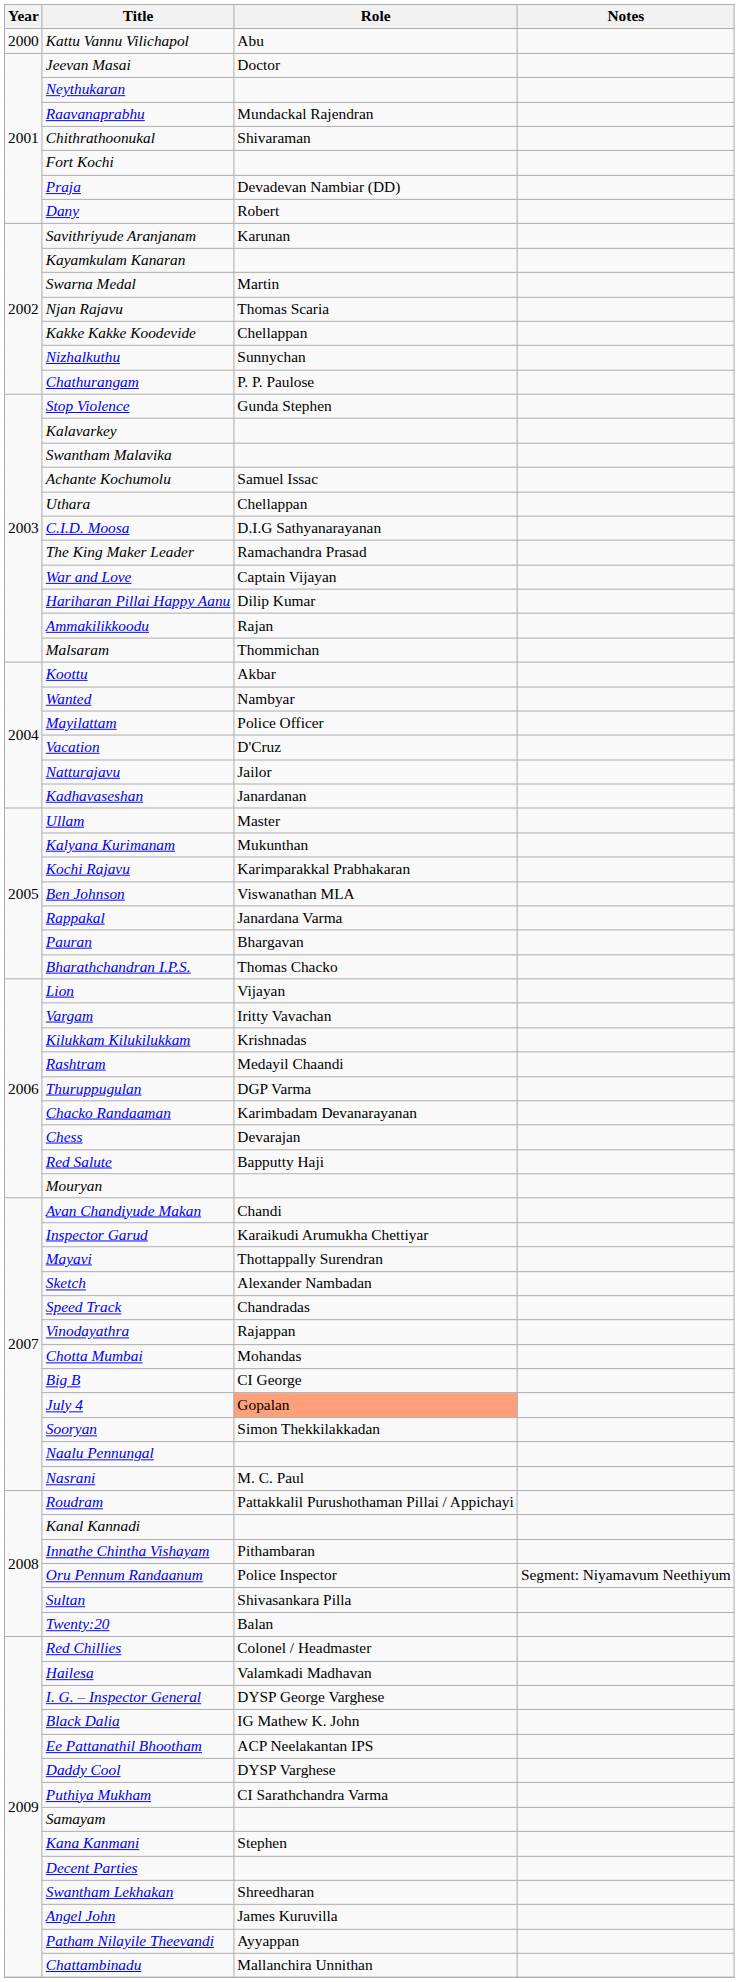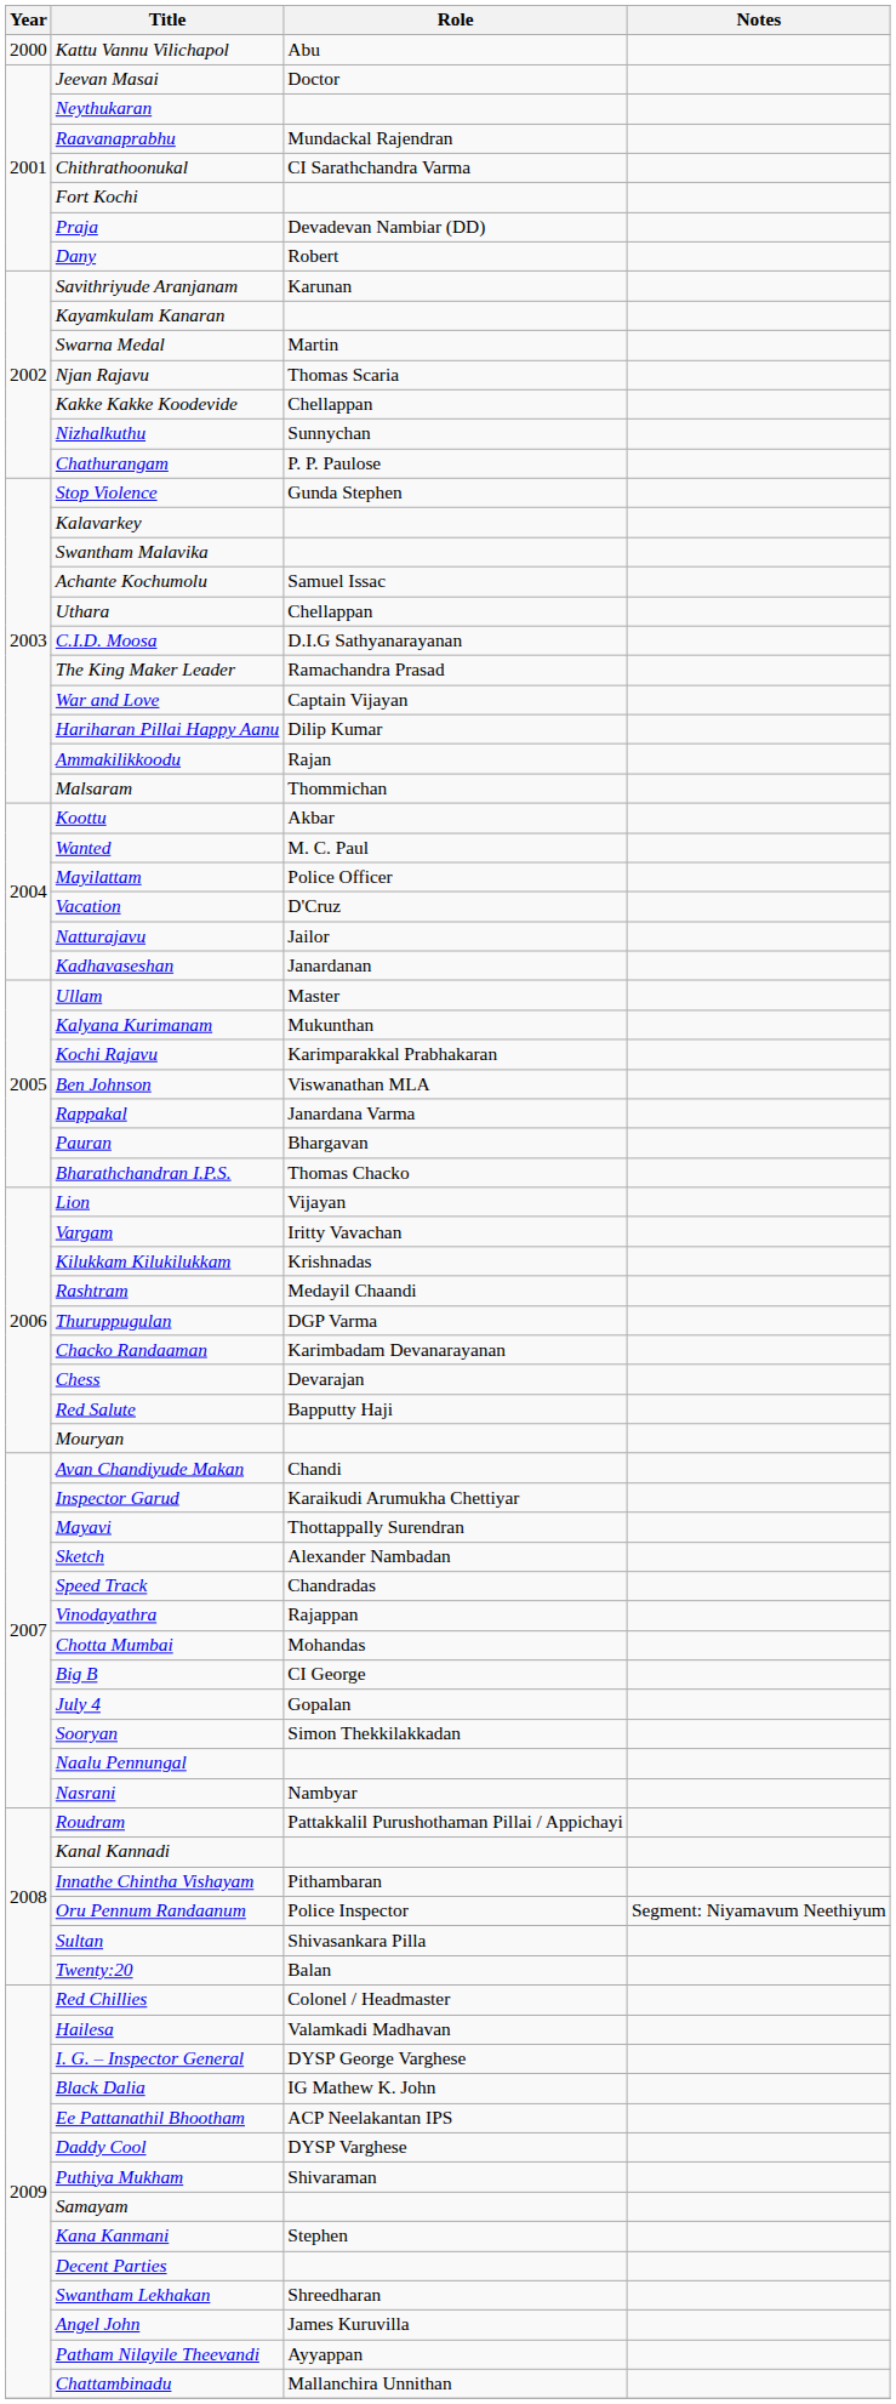 <table class="wikitable sortable">
 <tr>
 <th>Year</th>
 <th>Title</th>
 <th>Role</th>
 <th class="unsortable">Notes</th>
 </tr>
 <tr>
 <td>2000</td>
 <td><em>Kattu Vannu Vilichapol</em></td>
 <td>Abu</td>
 <td></td>
 </tr>
 <tr>
 <td rowspan=7>2001</td>
 <td><em>Jeevan Masai</em></td>
 <td>Doctor</td>
 <td></td>
 </tr>
 <tr>
 <td><em><a href='#'>Neythukaran</a></em></td>
 <td></td>
 <td></td>
 </tr>
 <tr>
 <td><em><a href='#'>Raavanaprabhu</a></em></td>
 <td>Mundackal Rajendran</td>
 <td></td>
 </tr>
 <tr>
 <td><em>Chithrathoonukal</em></td>
-<td>Shivaraman</td>
+<td>CI Sarathchandra Varma</td>
 <td></td>
 </tr>
 <tr>
 <td><em>Fort Kochi</em></td>
 <td></td>
 <td></td>
 </tr>
 <tr>
 <td><em><a href='#'>Praja</a></em></td>
 <td>Devadevan Nambiar (DD)</td>
 <td></td>
 </tr>
 <tr>
 <td><em><a href='#'>Dany</a></em></td>
 <td>Robert</td>
 <td></td>
 </tr>
 <tr>
 <td rowspan=7>2002</td>
 <td><em>Savithriyude Aranjanam</em></td>
 <td>Karunan</td>
 <td></td>
 </tr>
 <tr>
 <td><em>Kayamkulam Kanaran</em></td>
 <td></td>
 <td></td>
 </tr>
 <tr>
 <td><em>Swarna Medal</em></td>
 <td>Martin</td>
 <td></td>
 </tr>
 <tr>
 <td><em>Njan Rajavu</em></td>
 <td>Thomas Scaria</td>
 <td></td>
 </tr>
 <tr>
 <td><em>Kakke Kakke Koodevide</em></td>
 <td>Chellappan</td>
 <td></td>
 </tr>
 <tr>
 <td><em><a href='#'>Nizhalkuthu</a></em></td>
 <td>Sunnychan</td>
 <td></td>
 </tr>
 <tr>
 <td><em><a href='#'>Chathurangam</a></em></td>
 <td>P. P. Paulose</td>
 <td></td>
 </tr>
 <tr>
 <td rowspan=11>2003</td>
 <td><em><a href='#'>Stop Violence</a></em></td>
 <td>Gunda Stephen</td>
 <td></td>
 </tr>
 <tr>
 <td><em>Kalavarkey</em></td>
 <td></td>
 <td></td>
 </tr>
 <tr>
 <td><em>Swantham Malavika</em></td>
 <td></td>
 <td></td>
 </tr>
 <tr>
 <td><em>Achante Kochumolu</em></td>
 <td>Samuel Issac</td>
 <td></td>
 </tr>
 <tr>
 <td><em>Uthara</em></td>
 <td>Chellappan</td>
 <td></td>
 </tr>
 <tr>
 <td><em><a href='#'>C.I.D. Moosa</a></em></td>
 <td>D.I.G Sathyanarayanan</td>
 <td></td>
 </tr>
 <tr>
 <td><em>The King Maker Leader</em></td>
 <td>Ramachandra Prasad</td>
 <td></td>
 </tr>
 <tr>
 <td><em><a href='#'>War and Love</a></em></td>
 <td>Captain Vijayan</td>
 <td></td>
 </tr>
 <tr>
 <td><em><a href='#'>Hariharan Pillai Happy Aanu</a></em></td>
 <td>Dilip Kumar</td>
 <td></td>
 </tr>
 <tr>
 <td><em><a href='#'>Ammakilikkoodu</a></em></td>
 <td>Rajan</td>
 <td></td>
 </tr>
 <tr>
 <td><em>Malsaram</em></td>
 <td>Thommichan</td>
 <td></td>
 </tr>
 <tr>
 <td rowspan=6>2004</td>
 <td><em><a href='#'>Koottu</a></em></td>
 <td>Akbar</td>
 <td></td>
 </tr>
 <tr>
 <td><em><a href='#'>Wanted</a></em></td>
-<td>Nambyar</td>
+<td>M. C. Paul</td>
 <td></td>
 </tr>
 <tr>
 <td><em><a href='#'>Mayilattam</a></em></td>
 <td>Police Officer</td>
 <td></td>
 </tr>
 <tr>
 <td><em><a href='#'>Vacation</a></em></td>
 <td>D'Cruz</td>
 <td></td>
 </tr>
 <tr>
 <td><em><a href='#'>Natturajavu</a></em></td>
 <td>Jailor</td>
 <td></td>
 </tr>
 <tr>
 <td><em><a href='#'>Kadhavaseshan</a></em></td>
 <td>Janardanan</td>
 <td></td>
 </tr>
 <tr>
 <td rowspan=7>2005</td>
 <td><em><a href='#'>Ullam</a></em></td>
 <td>Master</td>
 <td></td>
 </tr>
 <tr>
 <td><em><a href='#'>Kalyana Kurimanam</a></em></td>
 <td>Mukunthan</td>
 <td></td>
 </tr>
 <tr>
 <td><em><a href='#'>Kochi Rajavu</a></em></td>
 <td>Karimparakkal Prabhakaran</td>
 <td></td>
 </tr>
 <tr>
 <td><em><a href='#'>Ben Johnson</a></em></td>
 <td>Viswanathan MLA</td>
 <td></td>
 </tr>
 <tr>
 <td><em><a href='#'>Rappakal</a></em></td>
 <td>Janardana Varma</td>
 <td></td>
 </tr>
 <tr>
 <td><em><a href='#'>Pauran</a></em></td>
 <td>Bhargavan</td>
 <td></td>
 </tr>
 <tr>
 <td><em><a href='#'>Bharathchandran I.P.S.</a></em></td>
 <td>Thomas Chacko</td>
 <td></td>
 </tr>
 <tr>
 <td rowspan=9>2006</td>
 <td><em><a href='#'>Lion</a></em></td>
 <td>Vijayan</td>
 <td></td>
 </tr>
 <tr>
 <td><em><a href='#'>Vargam</a></em></td>
 <td>Iritty Vavachan</td>
 <td></td>
 </tr>
 <tr>
 <td><em><a href='#'>Kilukkam Kilukilukkam</a></em></td>
 <td>Krishnadas</td>
 <td></td>
 </tr>
 <tr>
 <td><em><a href='#'>Rashtram</a></em></td>
 <td>Medayil Chaandi</td>
 <td></td>
 </tr>
 <tr>
 <td><em><a href='#'>Thuruppugulan</a></em></td>
 <td>DGP Varma</td>
 <td></td>
 </tr>
 <tr>
 <td><em><a href='#'>Chacko Randaaman</a></em></td>
 <td>Karimbadam Devanarayanan</td>
 <td></td>
 </tr>
 <tr>
 <td><em><a href='#'>Chess</a></em></td>
 <td>Devarajan</td>
 <td></td>
 </tr>
 <tr>
 <td><em><a href='#'>Red Salute</a></em></td>
 <td>Bapputty Haji</td>
 <td></td>
 </tr>
 <tr>
 <td><em>Mouryan</em></td>
 <td></td>
 <td></td>
 </tr>
 <tr>
 <td rowspan=12>2007</td>
 <td><em><a href='#'>Avan Chandiyude Makan</a></em></td>
 <td>Chandi</td>
 <td></td>
 </tr>
 <tr>
 <td><em><a href='#'>Inspector Garud</a></em></td>
 <td>Karaikudi Arumukha Chettiyar</td>
 <td></td>
 </tr>
 <tr>
 <td><em><a href='#'>Mayavi</a></em></td>
 <td>Thottappally Surendran</td>
 <td></td>
 </tr>
 <tr>
 <td><em><a href='#'>Sketch</a></em></td>
 <td>Alexander Nambadan</td>
 <td></td>
 </tr>
 <tr>
 <td><em><a href='#'>Speed Track</a></em></td>
 <td>Chandradas</td>
 <td></td>
 </tr>
 <tr>
 <td><em><a href='#'>Vinodayathra</a></em></td>
 <td>Rajappan</td>
 <td></td>
 </tr>
 <tr>
 <td><em><a href='#'>Chotta Mumbai</a></em></td>
 <td>Mohandas</td>
 <td></td>
 </tr>
 <tr>
 <td><em><a href='#'>Big B</a></em></td>
 <td>CI George</td>
 <td></td>
 </tr>
 <tr>
 <td><em><a href='#'>July 4</a></em></td>
-<td style="background: lightsalmon;">Gopalan</td>
+<td>Gopalan</td>
 <td></td>
 </tr>
 <tr>
 <td><em><a href='#'>Sooryan</a></em></td>
 <td>Simon Thekkilakkadan</td>
 <td></td>
 </tr>
 <tr>
 <td><em><a href='#'>Naalu Pennungal</a></em></td>
 <td></td>
 <td></td>
 </tr>
 <tr>
 <td><em><a href='#'>Nasrani</a></em></td>
-<td>M. C. Paul</td>
+<td>Nambyar</td>
 <td></td>
 </tr>
 <tr>
 <td rowspan=6>2008</td>
 <td><em><a href='#'>Roudram</a></em></td>
 <td>Pattakkalil Purushothaman Pillai / Appichayi</td>
 <td></td>
 </tr>
 <tr>
 <td><em>Kanal Kannadi</em></td>
 <td></td>
 <td></td>
 </tr>
 <tr>
 <td><em><a href='#'>Innathe Chintha Vishayam</a></em></td>
 <td>Pithambaran</td>
 <td></td>
 </tr>
 <tr>
 <td><em><a href='#'>Oru Pennum Randaanum</a></em></td>
 <td>Police Inspector</td>
 <td>Segment: Niyamavum Neethiyum</td>
 </tr>
 <tr>
 <td><em><a href='#'>Sultan</a></em></td>
 <td>Shivasankara Pilla</td>
 <td></td>
 </tr>
 <tr>
 <td><em><a href='#'>Twenty:20</a></em></td>
 <td>Balan</td>
 <td></td>
 </tr>
 <tr>
 <td rowspan=14>2009</td>
 <td><em><a href='#'>Red Chillies</a></em></td>
 <td>Colonel / Headmaster</td>
 <td></td>
 </tr>
 <tr>
 <td><em><a href='#'>Hailesa</a></em></td>
 <td>Valamkadi Madhavan</td>
 <td></td>
 </tr>
 <tr>
 <td><em><a href='#'>I. G. – Inspector General</a></em></td>
 <td>DYSP George Varghese</td>
 <td></td>
 </tr>
 <tr>
 <td><em><a href='#'>Black Dalia</a></em></td>
 <td>IG Mathew K. John</td>
 <td></td>
 </tr>
 <tr>
 <td><em><a href='#'>Ee Pattanathil Bhootham</a></em></td>
 <td>ACP Neelakantan IPS</td>
 <td></td>
 </tr>
 <tr>
 <td><em><a href='#'>Daddy Cool</a></em></td>
 <td>DYSP Varghese</td>
 <td></td>
 </tr>
 <tr>
 <td><em><a href='#'>Puthiya Mukham</a></em></td>
-<td>CI Sarathchandra Varma</td>
+<td>Shivaraman</td>
 <td></td>
 </tr>
 <tr>
 <td><em>Samayam</em></td>
 <td></td>
 <td></td>
 </tr>
 <tr>
 <td><em><a href='#'>Kana Kanmani</a></em></td>
 <td>Stephen</td>
 <td></td>
 </tr>
 <tr>
 <td><em><a href='#'>Decent Parties</a></em></td>
 <td></td>
 <td></td>
 </tr>
 <tr>
 <td><em><a href='#'>Swantham Lekhakan</a></em></td>
 <td>Shreedharan</td>
 <td></td>
 </tr>
 <tr>
 <td><em><a href='#'>Angel John</a></em></td>
 <td>James Kuruvilla</td>
 <td></td>
 </tr>
 <tr>
 <td><em><a href='#'>Patham Nilayile Theevandi</a></em></td>
 <td>Ayyappan</td>
 <td></td>
 </tr>
 <tr>
 <td><em><a href='#'>Chattambinadu</a></em></td>
 <td>Mallanchira Unnithan</td>
 <td></td>
 </tr>
 <tr>
 </tr>
 </table>
